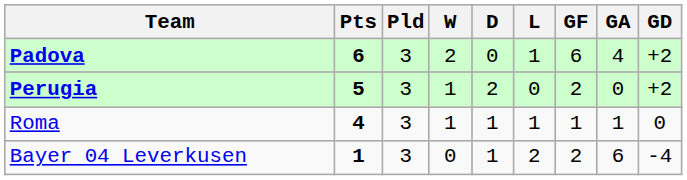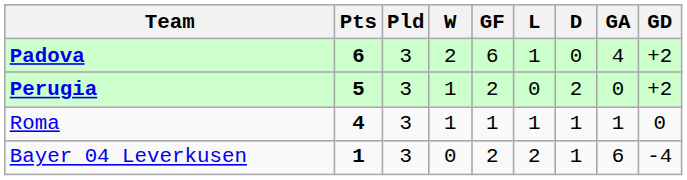 <table class="wikitable" style="text-align:center;">
 <tr>
 <th width=200>Team</th>
 <th width=20>Pts</th>
 <th width=20>Pld</th>
 <th width=20>W</th>
+<th width=20>GF</th>
+<th width=20>L</th>
 <th width=20>D</th>
-<th width=20>L</th>
-<th width=20>GF</th>
 <th width=20>GA</th>
 <th width=20>GD</th>
 </tr>
 <tr style="background:#ccffcc">
 <td style="text-align:left"><strong> <a href='#'>Padova</a></strong></td>
 <td><strong>6</strong></td>
 <td>3</td>
 <td>2</td>
+<td>6</td>
+<td>1</td>
 <td>0</td>
-<td>1</td>
-<td>6</td>
 <td>4</td>
 <td>+2</td>
 </tr>
 <tr style="background:#ccffcc">
 <td style="text-align:left"><strong> <a href='#'>Perugia</a></strong></td>
 <td><strong>5</strong></td>
 <td>3</td>
 <td>1</td>
 <td>2</td>
 <td>0</td>
 <td>2</td>
 <td>0</td>
 <td>+2</td>
 </tr>
 <tr>
 <td style="text-align:left"> <a href='#'>Roma</a></td>
 <td><strong>4</strong></td>
 <td>3</td>
 <td>1</td>
 <td>1</td>
 <td>1</td>
 <td>1</td>
 <td>1</td>
 <td>0</td>
 </tr>
 <tr>
 <td style="text-align:left"> <a href='#'>Bayer 04 Leverkusen</a></td>
 <td><strong>1</strong></td>
 <td>3</td>
 <td>0</td>
-<td>1</td>
 <td>2</td>
 <td>2</td>
+<td>1</td>
 <td>6</td>
 <td>-4</td>
 </tr>
 </table>
